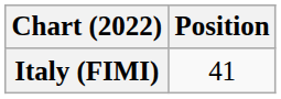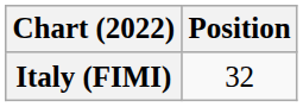 <table class="wikitable plainrowheaders" style="text-align:center">
 <tr>
 <th scope="col">Chart (2022)</th>
 <th scope="col">Position</th>
 </tr>
 <tr>
 <th scope="row">Italy (FIMI)</th>
-<td>41</td>
+<td>32</td>
 </tr>
 </table>
